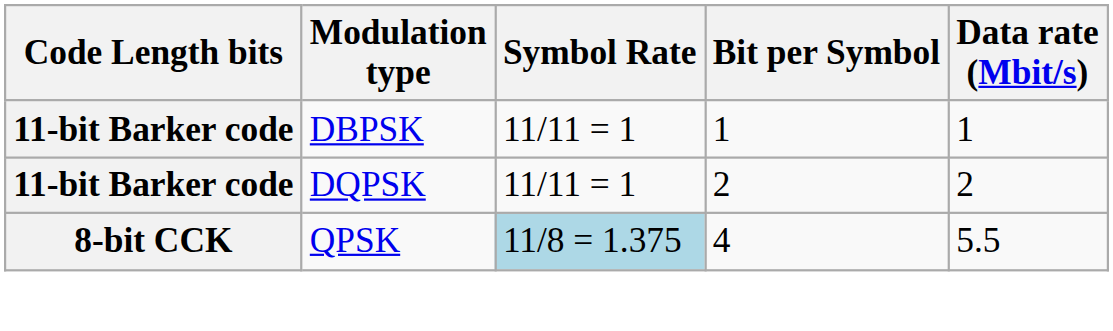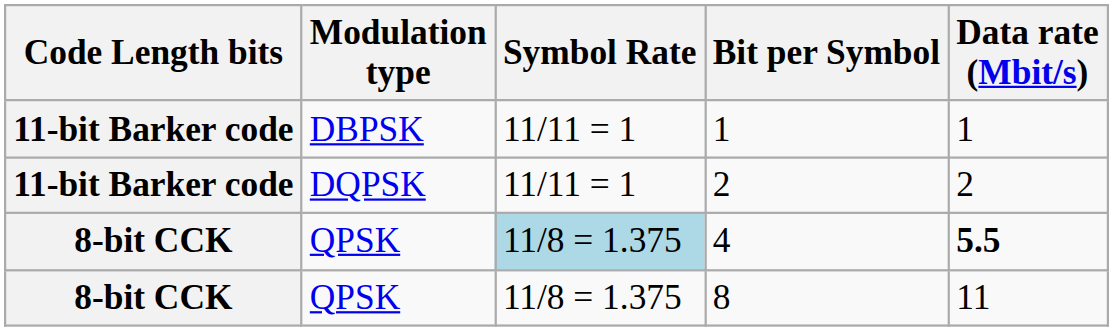 <table class="wikitable">
 <tr>
 <th>Code Length bits</th>
 <th>Modulation<br>type</th>
 <th>Symbol Rate</th>
 <th>Bit per Symbol</th>
 <th>Data rate<br>(<a href='#'>Mbit/s</a>)</th>
 </tr>
 <tr>
 <th>11-bit Barker code</th>
 <td><a href='#'>DBPSK</a></td>
 <td>11/11 = 1</td>
 <td>1</td>
 <td>1</td>
 </tr>
 <tr>
 <th>11-bit Barker code</th>
 <td><a href='#'>DQPSK</a></td>
 <td>11/11 = 1</td>
 <td>2</td>
 <td>2</td>
 </tr>
 <tr>
 <th>8-bit CCK</th>
 <td><a href='#'>QPSK</a></td>
 <td style="background: lightblue;">11/8 = 1.375</td>
 <td>4</td>
-<td>5.5</td>
+<td><strong>5.5</strong></td>
+</tr>
+<tr>
+<th>8-bit CCK</th>
+<td><a href='#'>QPSK</a></td>
+<td>11/8 = 1.375</td>
+<td>8</td>
+<td>11</td>
 </tr>
 </table>
